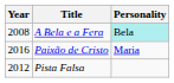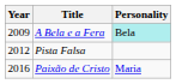 <table class="wikitable" style="font-size: 90%;">
 <tr>
 <th>Year</th>
 <th>Title</th>
 <th>Personality</th>
 </tr>
 <tr>
-<td>2008</td>
+<td>2009</td>
 <td><em><a href='#'>A Bela e a Fera</a></em></td>
 <td style="background: paleturquoise;">Bela</td>
+</tr>
+<tr>
+<td>2012</td>
+<td><em>Pista Falsa</em></td>
+<td></td>
 </tr>
 <tr>
 <td>2016</td>
 <td><em><a href='#'>Paixão de Cristo</a></em></td>
 <td><a href='#'>Maria</a></td>
 </tr>
-<tr>
-<td>2012</td>
-<td><em>Pista Falsa</em></td>
-<td></td>
-</tr>
 </table>
